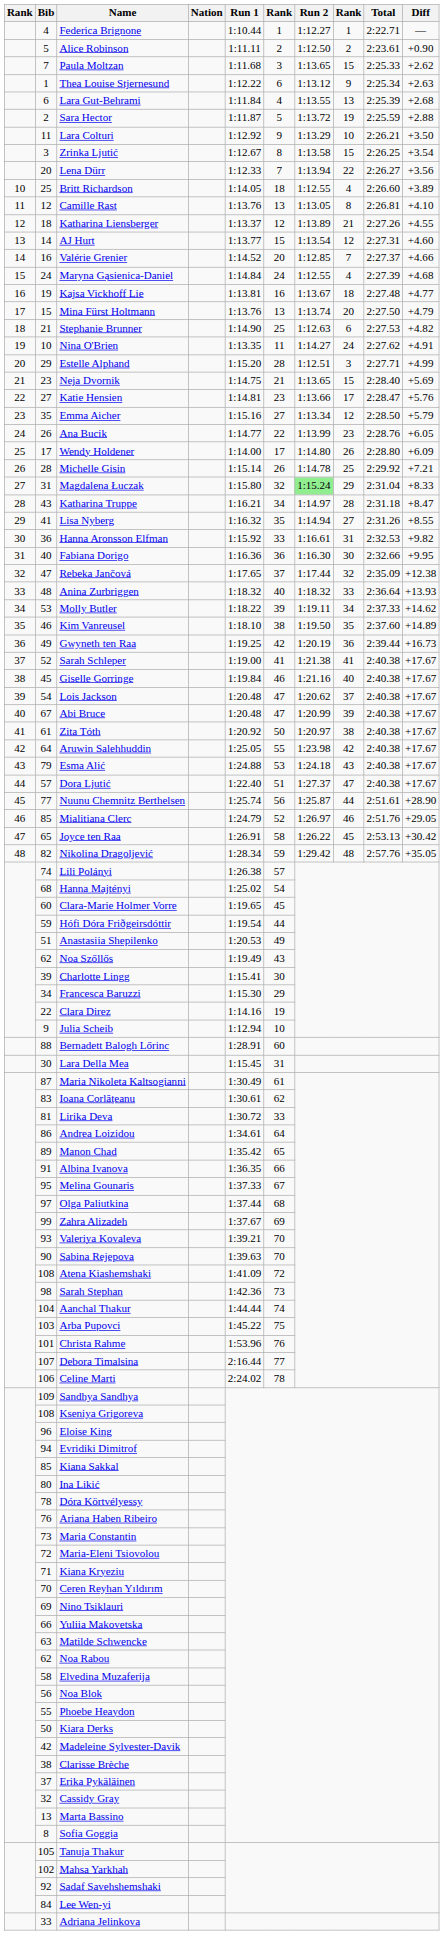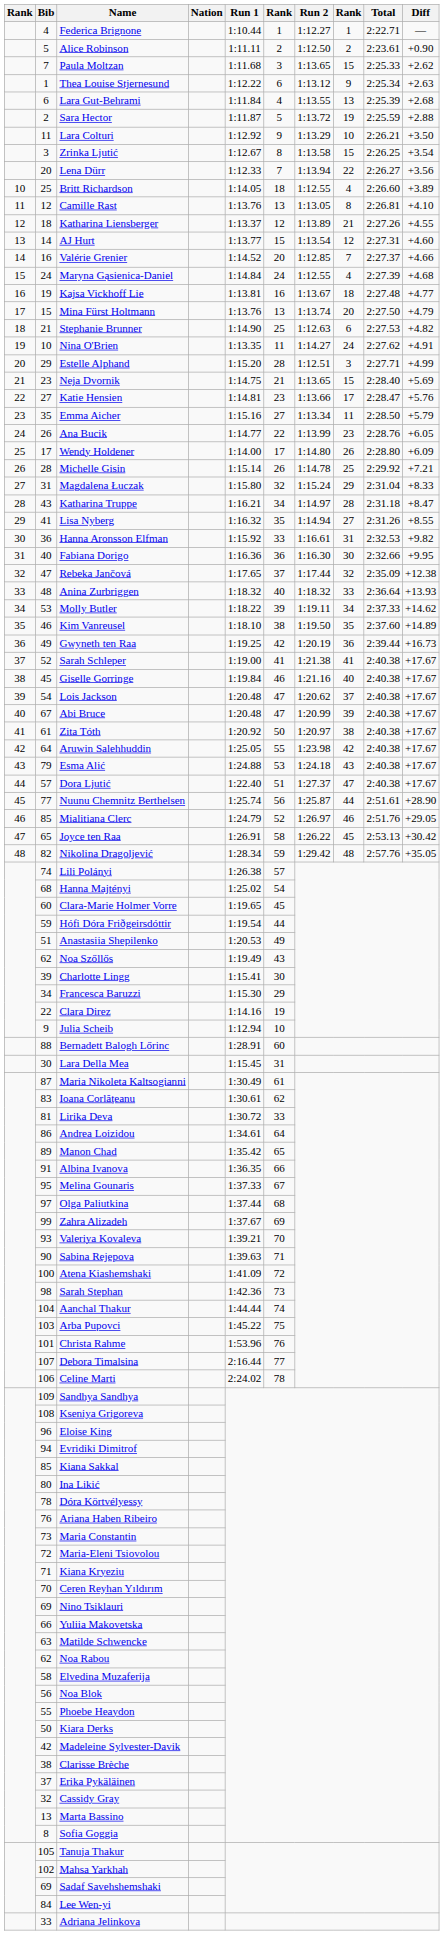 <table class="wikitable sortable" style="text-align:center">
 <tr>
 <th>Rank</th>
 <th>Bib</th>
 <th>Name</th>
 <th>Nation</th>
 <th>Run 1</th>
 <th>Rank</th>
 <th>Run 2</th>
 <th>Rank</th>
 <th>Total</th>
 <th>Diff</th>
 </tr>
 <tr>
 <td></td>
 <td>4</td>
 <td align=left><a href='#'>Federica Brignone</a></td>
 <td align=left></td>
 <td>1:10.44</td>
 <td>1</td>
 <td>1:12.27</td>
 <td>1</td>
 <td>2:22.71</td>
 <td>—</td>
 </tr>
 <tr>
 <td></td>
 <td>5</td>
 <td align=left><a href='#'>Alice Robinson</a></td>
 <td align=left></td>
 <td>1:11.11</td>
 <td>2</td>
 <td>1:12.50</td>
 <td>2</td>
 <td>2:23.61</td>
 <td>+0.90</td>
 </tr>
 <tr>
 <td></td>
 <td>7</td>
 <td align=left><a href='#'>Paula Moltzan</a></td>
 <td align=left></td>
 <td>1:11.68</td>
 <td>3</td>
 <td>1:13.65</td>
 <td>15</td>
 <td>2:25.33</td>
 <td>+2.62</td>
 </tr>
 <tr>
 <td></td>
 <td>1</td>
 <td align=left><a href='#'>Thea Louise Stjernesund</a></td>
 <td align=left></td>
 <td>1:12.22</td>
 <td>6</td>
 <td>1:13.12</td>
 <td>9</td>
 <td>2:25.34</td>
 <td>+2.63</td>
 </tr>
 <tr>
 <td></td>
 <td>6</td>
 <td align=left><a href='#'>Lara Gut-Behrami</a></td>
 <td align=left></td>
 <td>1:11.84</td>
 <td>4</td>
 <td>1:13.55</td>
 <td>13</td>
 <td>2:25.39</td>
 <td>+2.68</td>
 </tr>
 <tr>
 <td></td>
 <td>2</td>
 <td align=left><a href='#'>Sara Hector</a></td>
 <td align=left></td>
 <td>1:11.87</td>
 <td>5</td>
 <td>1:13.72</td>
 <td>19</td>
 <td>2:25.59</td>
 <td>+2.88</td>
 </tr>
 <tr>
 <td></td>
 <td>11</td>
 <td align=left><a href='#'>Lara Colturi</a></td>
 <td align=left></td>
 <td>1:12.92</td>
 <td>9</td>
 <td>1:13.29</td>
 <td>10</td>
 <td>2:26.21</td>
 <td>+3.50</td>
 </tr>
 <tr>
 <td></td>
 <td>3</td>
 <td align=left><a href='#'>Zrinka Ljutić</a></td>
 <td align=left></td>
 <td>1:12.67</td>
 <td>8</td>
 <td>1:13.58</td>
 <td>15</td>
 <td>2:26.25</td>
 <td>+3.54</td>
 </tr>
 <tr>
 <td></td>
 <td>20</td>
 <td align=left><a href='#'>Lena Dürr</a></td>
 <td align=left></td>
 <td>1:12.33</td>
 <td>7</td>
 <td>1:13.94</td>
 <td>22</td>
 <td>2:26.27</td>
 <td>+3.56</td>
 </tr>
 <tr>
 <td>10</td>
 <td>25</td>
 <td align=left><a href='#'>Britt Richardson</a></td>
 <td align=left></td>
 <td>1:14.05</td>
 <td>18</td>
 <td>1:12.55</td>
 <td>4</td>
 <td>2:26.60</td>
 <td>+3.89</td>
 </tr>
 <tr>
 <td>11</td>
 <td>12</td>
 <td align=left><a href='#'>Camille Rast</a></td>
 <td align=left></td>
 <td>1:13.76</td>
 <td>13</td>
 <td>1:13.05</td>
 <td>8</td>
 <td>2:26.81</td>
 <td>+4.10</td>
 </tr>
 <tr>
 <td>12</td>
 <td>18</td>
 <td align=left><a href='#'>Katharina Liensberger</a></td>
 <td align=left></td>
 <td>1:13.37</td>
 <td>12</td>
 <td>1:13.89</td>
 <td>21</td>
 <td>2:27.26</td>
 <td>+4.55</td>
 </tr>
 <tr>
 <td>13</td>
 <td>14</td>
 <td align=left><a href='#'>AJ Hurt</a></td>
 <td align=left></td>
 <td>1:13.77</td>
 <td>15</td>
 <td>1:13.54</td>
 <td>12</td>
 <td>2:27.31</td>
 <td>+4.60</td>
 </tr>
 <tr>
 <td>14</td>
 <td>16</td>
 <td align=left><a href='#'>Valérie Grenier</a></td>
 <td align=left></td>
 <td>1:14.52</td>
 <td>20</td>
 <td>1:12.85</td>
 <td>7</td>
 <td>2:27.37</td>
 <td>+4.66</td>
 </tr>
 <tr>
 <td>15</td>
 <td>24</td>
 <td align=left><a href='#'>Maryna Gąsienica-Daniel</a></td>
 <td align=left></td>
 <td>1:14.84</td>
 <td>24</td>
 <td>1:12.55</td>
 <td>4</td>
 <td>2:27.39</td>
 <td>+4.68</td>
 </tr>
 <tr>
 <td>16</td>
 <td>19</td>
 <td align=left><a href='#'>Kajsa Vickhoff Lie</a></td>
 <td align=left></td>
 <td>1:13.81</td>
 <td>16</td>
 <td>1:13.67</td>
 <td>18</td>
 <td>2:27.48</td>
 <td>+4.77</td>
 </tr>
 <tr>
 <td>17</td>
 <td>15</td>
 <td align=left><a href='#'>Mina Fürst Holtmann</a></td>
 <td align=left></td>
 <td>1:13.76</td>
 <td>13</td>
 <td>1:13.74</td>
 <td>20</td>
 <td>2:27.50</td>
 <td>+4.79</td>
 </tr>
 <tr>
 <td>18</td>
 <td>21</td>
 <td align=left><a href='#'>Stephanie Brunner</a></td>
 <td align=left></td>
 <td>1:14.90</td>
 <td>25</td>
 <td>1:12.63</td>
 <td>6</td>
 <td>2:27.53</td>
 <td>+4.82</td>
 </tr>
 <tr>
 <td>19</td>
 <td>10</td>
 <td align=left><a href='#'>Nina O'Brien</a></td>
 <td align=left></td>
 <td>1:13.35</td>
 <td>11</td>
 <td>1:14.27</td>
 <td>24</td>
 <td>2:27.62</td>
 <td>+4.91</td>
 </tr>
 <tr>
 <td>20</td>
 <td>29</td>
 <td align=left><a href='#'>Estelle Alphand</a></td>
 <td align=left></td>
 <td>1:15.20</td>
 <td>28</td>
 <td>1:12.51</td>
 <td>3</td>
 <td>2:27.71</td>
 <td>+4.99</td>
 </tr>
 <tr>
 <td>21</td>
 <td>23</td>
 <td align=left><a href='#'>Neja Dvornik</a></td>
 <td align=left></td>
 <td>1:14.75</td>
 <td>21</td>
 <td>1:13.65</td>
 <td>15</td>
 <td>2:28.40</td>
 <td>+5.69</td>
 </tr>
 <tr>
 <td>22</td>
 <td>27</td>
 <td align=left><a href='#'>Katie Hensien</a></td>
 <td align=left></td>
 <td>1:14.81</td>
 <td>23</td>
 <td>1:13.66</td>
 <td>17</td>
 <td>2:28.47</td>
 <td>+5.76</td>
 </tr>
 <tr>
 <td>23</td>
 <td>35</td>
 <td align=left><a href='#'>Emma Aicher</a></td>
 <td align=left></td>
 <td>1:15.16</td>
 <td>27</td>
 <td>1:13.34</td>
-<td>12</td>
+<td>11</td>
 <td>2:28.50</td>
 <td>+5.79</td>
 </tr>
 <tr>
 <td>24</td>
 <td>26</td>
 <td align=left><a href='#'>Ana Bucik</a></td>
 <td align=left></td>
 <td>1:14.77</td>
 <td>22</td>
 <td>1:13.99</td>
 <td>23</td>
 <td>2:28.76</td>
 <td>+6.05</td>
 </tr>
 <tr>
 <td>25</td>
 <td>17</td>
 <td align=left><a href='#'>Wendy Holdener</a></td>
 <td align=left></td>
 <td>1:14.00</td>
 <td>17</td>
 <td>1:14.80</td>
 <td>26</td>
 <td>2:28.80</td>
 <td>+6.09</td>
 </tr>
 <tr>
 <td>26</td>
 <td>28</td>
 <td align=left><a href='#'>Michelle Gisin</a></td>
 <td align=left></td>
 <td>1:15.14</td>
 <td>26</td>
 <td>1:14.78</td>
 <td>25</td>
 <td>2:29.92</td>
 <td>+7.21</td>
 </tr>
 <tr>
 <td>27</td>
 <td>31</td>
 <td align=left><a href='#'>Magdalena Łuczak</a></td>
 <td align=left></td>
 <td>1:15.80</td>
 <td>32</td>
-<td style="background: lightgreen;">1:15.24</td>
+<td>1:15.24</td>
 <td>29</td>
 <td>2:31.04</td>
 <td>+8.33</td>
 </tr>
 <tr>
 <td>28</td>
 <td>43</td>
 <td align=left><a href='#'>Katharina Truppe</a></td>
 <td align=left></td>
 <td>1:16.21</td>
 <td>34</td>
 <td>1:14.97</td>
 <td>28</td>
 <td>2:31.18</td>
 <td>+8.47</td>
 </tr>
 <tr>
 <td>29</td>
 <td>41</td>
 <td align=left><a href='#'>Lisa Nyberg</a></td>
 <td align=left></td>
 <td>1:16.32</td>
 <td>35</td>
 <td>1:14.94</td>
 <td>27</td>
 <td>2:31.26</td>
 <td>+8.55</td>
 </tr>
 <tr>
 <td>30</td>
 <td>36</td>
 <td align=left><a href='#'>Hanna Aronsson Elfman</a></td>
 <td align=left></td>
 <td>1:15.92</td>
 <td>33</td>
 <td>1:16.61</td>
 <td>31</td>
 <td>2:32.53</td>
 <td>+9.82</td>
 </tr>
 <tr>
 <td>31</td>
 <td>40</td>
 <td align=left><a href='#'>Fabiana Dorigo</a></td>
 <td align=left></td>
 <td>1:16.36</td>
 <td>36</td>
 <td>1:16.30</td>
 <td>30</td>
 <td>2:32.66</td>
 <td>+9.95</td>
 </tr>
 <tr>
 <td>32</td>
 <td>47</td>
 <td align=left><a href='#'>Rebeka Jančová</a></td>
 <td align=left></td>
 <td>1:17.65</td>
 <td>37</td>
 <td>1:17.44</td>
 <td>32</td>
 <td>2:35.09</td>
 <td>+12.38</td>
 </tr>
 <tr>
 <td>33</td>
 <td>48</td>
 <td align=left><a href='#'>Anina Zurbriggen</a></td>
 <td align=left></td>
 <td>1:18.32</td>
 <td>40</td>
 <td>1:18.32</td>
 <td>33</td>
 <td>2:36.64</td>
 <td>+13.93</td>
 </tr>
 <tr>
 <td>34</td>
 <td>53</td>
 <td align=left><a href='#'>Molly Butler</a></td>
 <td align=left></td>
 <td>1:18.22</td>
 <td>39</td>
 <td>1:19.11</td>
 <td>34</td>
 <td>2:37.33</td>
 <td>+14.62</td>
 </tr>
 <tr>
 <td>35</td>
 <td>46</td>
 <td align=left><a href='#'>Kim Vanreusel</a></td>
 <td align=left></td>
 <td>1:18.10</td>
 <td>38</td>
 <td>1:19.50</td>
 <td>35</td>
 <td>2:37.60</td>
 <td>+14.89</td>
 </tr>
 <tr>
 <td>36</td>
 <td>49</td>
 <td align=left><a href='#'>Gwyneth ten Raa</a></td>
 <td align=left></td>
 <td>1:19.25</td>
 <td>42</td>
 <td>1:20.19</td>
 <td>36</td>
 <td>2:39.44</td>
 <td>+16.73</td>
 </tr>
 <tr>
 <td>37</td>
 <td>52</td>
 <td align=left><a href='#'>Sarah Schleper</a></td>
 <td align=left></td>
 <td>1:19.00</td>
 <td>41</td>
 <td>1:21.38</td>
 <td>41</td>
 <td>2:40.38</td>
 <td>+17.67</td>
 </tr>
 <tr>
 <td>38</td>
 <td>45</td>
 <td align=left><a href='#'>Giselle Gorringe</a></td>
 <td align=left></td>
 <td>1:19.84</td>
 <td>46</td>
 <td>1:21.16</td>
 <td>40</td>
 <td>2:40.38</td>
 <td>+17.67</td>
 </tr>
 <tr>
 <td>39</td>
 <td>54</td>
 <td align=left><a href='#'>Lois Jackson</a></td>
 <td align=left></td>
 <td>1:20.48</td>
 <td>47</td>
 <td>1:20.62</td>
 <td>37</td>
 <td>2:40.38</td>
 <td>+17.67</td>
 </tr>
 <tr>
 <td>40</td>
 <td>67</td>
 <td align=left><a href='#'>Abi Bruce</a></td>
 <td align=left></td>
 <td>1:20.48</td>
 <td>47</td>
 <td>1:20.99</td>
 <td>39</td>
 <td>2:40.38</td>
 <td>+17.67</td>
 </tr>
 <tr>
 <td>41</td>
 <td>61</td>
 <td align=left><a href='#'>Zita Tóth</a></td>
 <td align=left></td>
 <td>1:20.92</td>
 <td>50</td>
 <td>1:20.97</td>
 <td>38</td>
 <td>2:40.38</td>
 <td>+17.67</td>
 </tr>
 <tr>
 <td>42</td>
 <td>64</td>
 <td align=left><a href='#'>Aruwin Salehhuddin</a></td>
 <td align=left></td>
 <td>1:25.05</td>
 <td>55</td>
 <td>1:23.98</td>
 <td>42</td>
 <td>2:40.38</td>
 <td>+17.67</td>
 </tr>
 <tr>
 <td>43</td>
 <td>79</td>
 <td align=left><a href='#'>Esma Alić</a></td>
 <td align=left></td>
 <td>1:24.88</td>
 <td>53</td>
 <td>1:24.18</td>
 <td>43</td>
 <td>2:40.38</td>
 <td>+17.67</td>
 </tr>
 <tr>
 <td>44</td>
 <td>57</td>
 <td align=left><a href='#'>Dora Ljutić</a></td>
 <td align=left></td>
 <td>1:22.40</td>
 <td>51</td>
 <td>1:27.37</td>
 <td>47</td>
 <td>2:40.38</td>
 <td>+17.67</td>
 </tr>
 <tr>
 <td>45</td>
 <td>77</td>
 <td align=left><a href='#'>Nuunu Chemnitz Berthelsen</a></td>
 <td align=left></td>
 <td>1:25.74</td>
 <td>56</td>
 <td>1:25.87</td>
 <td>44</td>
 <td>2:51.61</td>
 <td>+28.90</td>
 </tr>
 <tr>
 <td>46</td>
 <td>85</td>
 <td align=left><a href='#'>Mialitiana Clerc</a></td>
 <td align=left></td>
 <td>1:24.79</td>
 <td>52</td>
 <td>1:26.97</td>
 <td>46</td>
 <td>2:51.76</td>
 <td>+29.05</td>
 </tr>
 <tr>
 <td>47</td>
 <td>65</td>
 <td align=left><a href='#'>Joyce ten Raa</a></td>
 <td align=left></td>
 <td>1:26.91</td>
 <td>58</td>
 <td>1:26.22</td>
 <td>45</td>
 <td>2:53.13</td>
 <td>+30.42</td>
 </tr>
 <tr>
 <td>48</td>
 <td>82</td>
 <td align=left><a href='#'>Nikolina Dragoljević</a></td>
 <td align=left></td>
 <td>1:28.34</td>
 <td>59</td>
 <td>1:29.42</td>
 <td>48</td>
 <td>2:57.76</td>
 <td>+35.05</td>
 </tr>
 <tr>
 <td rowspan=10></td>
 <td>74</td>
 <td align=left><a href='#'>Lili Polányi</a></td>
 <td align=left></td>
 <td>1:26.38</td>
 <td>57</td>
 <td colspan=4 rowspan=10></td>
 </tr>
 <tr>
 <td>68</td>
 <td align=left><a href='#'>Hanna Majtényi</a></td>
 <td align=left></td>
 <td>1:25.02</td>
 <td>54</td>
 </tr>
 <tr>
 <td>60</td>
 <td align=left><a href='#'>Clara-Marie Holmer Vorre</a></td>
 <td align=left></td>
 <td>1:19.65</td>
 <td>45</td>
 </tr>
 <tr>
 <td>59</td>
 <td align=left><a href='#'>Hófi Dóra Friðgeirsdóttir</a></td>
 <td align=left></td>
 <td>1:19.54</td>
 <td>44</td>
 </tr>
 <tr>
 <td>51</td>
 <td align=left><a href='#'>Anastasiia Shepilenko</a></td>
 <td align=left></td>
 <td>1:20.53</td>
 <td>49</td>
 </tr>
 <tr>
 <td>62</td>
 <td align=left><a href='#'>Noa Szőllős</a></td>
 <td align=left></td>
 <td>1:19.49</td>
 <td>43</td>
 </tr>
 <tr>
 <td>39</td>
 <td align=left><a href='#'>Charlotte Lingg</a></td>
 <td align=left></td>
 <td>1:15.41</td>
 <td>30</td>
 </tr>
 <tr>
 <td>34</td>
 <td align=left><a href='#'>Francesca Baruzzi</a></td>
 <td align=left></td>
 <td>1:15.30</td>
 <td>29</td>
 </tr>
 <tr>
 <td>22</td>
 <td align=left><a href='#'>Clara Direz</a></td>
 <td align=left></td>
 <td>1:14.16</td>
 <td>19</td>
 </tr>
 <tr>
 <td>9</td>
 <td align=left><a href='#'>Julia Scheib</a></td>
 <td align=left></td>
 <td>1:12.94</td>
 <td>10</td>
 </tr>
 <tr>
 <td></td>
 <td>88</td>
 <td align=left><a href='#'>Bernadett Balogh Lőrinc</a></td>
 <td align=left></td>
 <td>1:28.91</td>
 <td>60</td>
 <td colspan=4></td>
 </tr>
 <tr>
 <td></td>
 <td>30</td>
 <td align=left><a href='#'>Lara Della Mea</a></td>
 <td align=left></td>
 <td>1:15.45</td>
 <td>31</td>
 <td colspan=4></td>
 </tr>
 <tr>
 <td rowspan=18></td>
 <td>87</td>
 <td align=left><a href='#'>Maria Nikoleta Kaltsogianni</a></td>
 <td align=left></td>
 <td>1:30.49</td>
 <td>61</td>
 <td colspan=4 rowspan=18></td>
 </tr>
 <tr>
 <td>83</td>
 <td align=left><a href='#'>Ioana Corlățeanu</a></td>
 <td align=left></td>
 <td>1:30.61</td>
 <td>62</td>
 </tr>
 <tr>
 <td>81</td>
 <td align=left><a href='#'>Lirika Deva</a></td>
 <td align=left></td>
 <td>1:30.72</td>
 <td>33</td>
 </tr>
 <tr>
 <td>86</td>
 <td align=left><a href='#'>Andrea Loizidou</a></td>
 <td align=left></td>
 <td>1:34.61</td>
 <td>64</td>
 </tr>
 <tr>
 <td>89</td>
 <td align=left><a href='#'>Manon Chad</a></td>
 <td align=left></td>
 <td>1:35.42</td>
 <td>65</td>
 </tr>
 <tr>
 <td>91</td>
 <td align=left><a href='#'>Albina Ivanova</a></td>
 <td align=left></td>
 <td>1:36.35</td>
 <td>66</td>
 </tr>
 <tr>
 <td>95</td>
 <td align=left><a href='#'>Melina Gounaris</a></td>
 <td align=left></td>
 <td>1:37.33</td>
 <td>67</td>
 </tr>
 <tr>
 <td>97</td>
 <td align=left><a href='#'>Olga Paliutkina</a></td>
 <td align=left></td>
 <td>1:37.44</td>
 <td>68</td>
 </tr>
 <tr>
 <td>99</td>
 <td align=left><a href='#'>Zahra Alizadeh</a></td>
 <td align=left></td>
 <td>1:37.67</td>
 <td>69</td>
 </tr>
 <tr>
 <td>93</td>
 <td align=left><a href='#'>Valeriya Kovaleva</a></td>
 <td align=left></td>
 <td>1:39.21</td>
 <td>70</td>
 </tr>
 <tr>
 <td>90</td>
 <td align=left><a href='#'>Sabina Rejepova</a></td>
 <td align=left></td>
 <td>1:39.63</td>
-<td>70</td>
+<td>71</td>
 </tr>
 <tr>
-<td>108</td>
+<td>100</td>
 <td align=left><a href='#'>Atena Kiashemshaki</a></td>
 <td align=left></td>
 <td>1:41.09</td>
 <td>72</td>
 </tr>
 <tr>
 <td>98</td>
 <td align=left><a href='#'>Sarah Stephan</a></td>
 <td align=left></td>
 <td>1:42.36</td>
 <td>73</td>
 </tr>
 <tr>
 <td>104</td>
 <td align=left><a href='#'>Aanchal Thakur</a></td>
 <td align=left></td>
 <td>1:44.44</td>
 <td>74</td>
 </tr>
 <tr>
 <td>103</td>
 <td align=left><a href='#'>Arba Pupovci</a></td>
 <td align=left></td>
 <td>1:45.22</td>
 <td>75</td>
 </tr>
 <tr>
 <td>101</td>
 <td align=left><a href='#'>Christa Rahme</a></td>
 <td align=left></td>
 <td>1:53.96</td>
 <td>76</td>
 </tr>
 <tr>
 <td>107</td>
 <td align=left><a href='#'>Debora Timalsina</a></td>
 <td align=left></td>
 <td>2:16.44</td>
 <td>77</td>
 </tr>
 <tr>
 <td>106</td>
 <td align=left><a href='#'>Celine Marti</a></td>
 <td align=left></td>
 <td>2:24.02</td>
 <td>78</td>
 </tr>
 <tr>
 <td rowspan=26></td>
 <td>109</td>
 <td align=left><a href='#'>Sandhya Sandhya</a></td>
 <td align=left></td>
 <td colspan=6 rowspan=26></td>
 </tr>
 <tr>
 <td>108</td>
 <td align=left><a href='#'>Kseniya Grigoreva</a></td>
 <td align=left></td>
 </tr>
 <tr>
 <td>96</td>
 <td align=left><a href='#'>Eloise King</a></td>
 <td align=left></td>
 </tr>
 <tr>
 <td>94</td>
 <td align=left><a href='#'>Evridiki Dimitrof</a></td>
 <td align=left></td>
 </tr>
 <tr>
 <td>85</td>
 <td align=left><a href='#'>Kiana Sakkal</a></td>
 <td align=left></td>
 </tr>
 <tr>
 <td>80</td>
 <td align=left><a href='#'>Ina Likić</a></td>
 <td align=left></td>
 </tr>
 <tr>
 <td>78</td>
 <td align=left><a href='#'>Dóra Körtvélyessy</a></td>
 <td align=left></td>
 </tr>
 <tr>
 <td>76</td>
 <td align=left><a href='#'>Ariana Haben Ribeiro</a></td>
 <td align=left></td>
 </tr>
 <tr>
 <td>73</td>
 <td align=left><a href='#'>Maria Constantin</a></td>
 <td align=left></td>
 </tr>
 <tr>
 <td>72</td>
 <td align=left><a href='#'>Maria-Eleni Tsiovolou</a></td>
 <td align=left></td>
 </tr>
 <tr>
 <td>71</td>
 <td align=left><a href='#'>Kiana Kryeziu</a></td>
 <td align=left></td>
 </tr>
 <tr>
 <td>70</td>
 <td align=left><a href='#'>Ceren Reyhan Yıldırım</a></td>
 <td align=left></td>
 </tr>
 <tr>
 <td>69</td>
 <td align=left><a href='#'>Nino Tsiklauri</a></td>
 <td align=left></td>
 </tr>
 <tr>
 <td>66</td>
 <td align=left><a href='#'>Yuliia Makovetska</a></td>
 <td align=left></td>
 </tr>
 <tr>
 <td>63</td>
 <td align=left><a href='#'>Matilde Schwencke</a></td>
 <td align=left></td>
 </tr>
 <tr>
 <td>62</td>
 <td align=left><a href='#'>Noa Rabou</a></td>
 <td align=left></td>
 </tr>
 <tr>
 <td>58</td>
 <td align=left><a href='#'>Elvedina Muzaferija</a></td>
 <td align=left></td>
 </tr>
 <tr>
 <td>56</td>
 <td align=left><a href='#'>Noa Blok</a></td>
 <td align=left></td>
 </tr>
 <tr>
 <td>55</td>
 <td align=left><a href='#'>Phoebe Heaydon</a></td>
 <td align=left></td>
 </tr>
 <tr>
 <td>50</td>
 <td align=left><a href='#'>Kiara Derks</a></td>
 <td align=left></td>
 </tr>
 <tr>
 <td>42</td>
 <td align=left><a href='#'>Madeleine Sylvester-Davik</a></td>
 <td align=left></td>
 </tr>
 <tr>
 <td>38</td>
 <td align=left><a href='#'>Clarisse Brèche</a></td>
 <td align=left></td>
 </tr>
 <tr>
 <td>37</td>
 <td align=left><a href='#'>Erika Pykäläinen</a></td>
 <td align=left></td>
 </tr>
 <tr>
 <td>32</td>
 <td align=left><a href='#'>Cassidy Gray</a></td>
 <td align=left></td>
 </tr>
 <tr>
 <td>13</td>
 <td align=left><a href='#'>Marta Bassino</a></td>
 <td align=left></td>
 </tr>
 <tr>
 <td>8</td>
 <td align=left><a href='#'>Sofia Goggia</a></td>
 <td align=left></td>
 </tr>
 <tr>
 <td rowspan=4></td>
 <td>105</td>
 <td align=left><a href='#'>Tanuja Thakur</a></td>
 <td align=left></td>
 <td colspan=6 rowspan=4></td>
 </tr>
 <tr>
 <td>102</td>
 <td align=left><a href='#'>Mahsa Yarkhah</a></td>
 <td align=left></td>
 </tr>
 <tr>
-<td>92</td>
+<td>69</td>
 <td align=left><a href='#'>Sadaf Savehshemshaki</a></td>
 <td align=left></td>
 </tr>
 <tr>
 <td>84</td>
 <td align=left><a href='#'>Lee Wen-yi</a></td>
 <td align=left></td>
 </tr>
 <tr>
 <td></td>
 <td>33</td>
 <td align=left><a href='#'>Adriana Jelinkova</a></td>
 <td align=left></td>
 <td colspan=6></td>
 </tr>
 </table>
